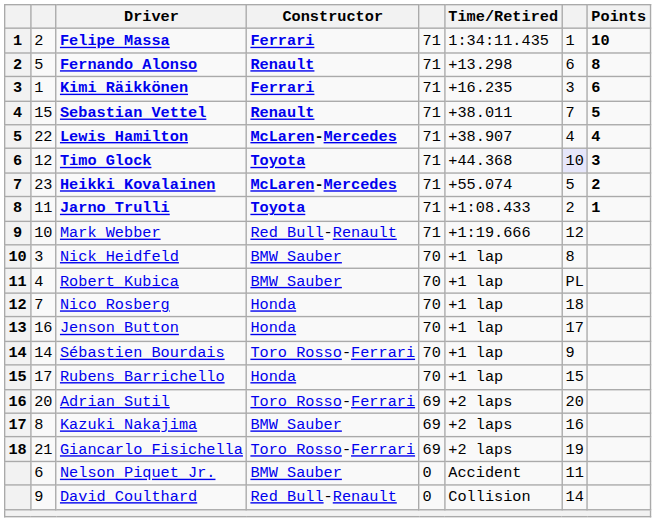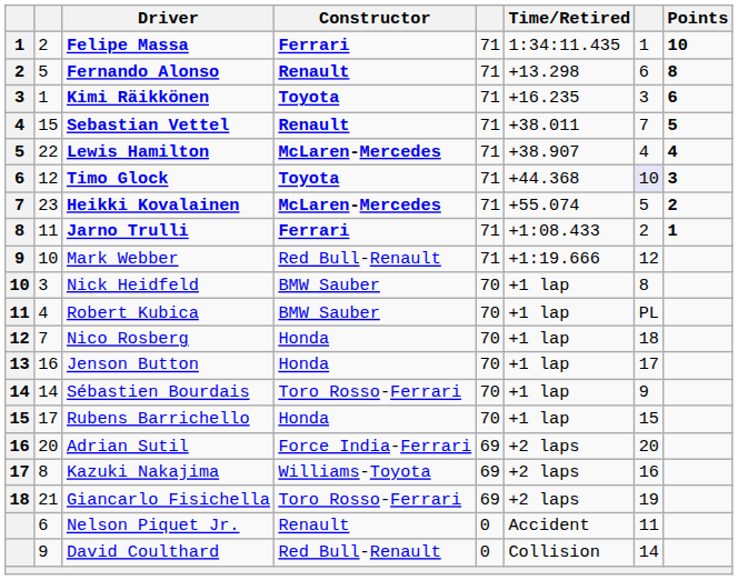 <table class="wikitable" style="font-size:85%">
 <tr>
 <th scope="col"></th>
 <th scope="col"></th>
 <th scope="col">Driver</th>
 <th scope="col">Constructor</th>
 <th scope="col"></th>
 <th scope="col">Time/Retired</th>
 <th scope="col"></th>
 <th scope="col">Points</th>
 </tr>
 <tr>
 <th scope="col">1</th>
 <td>2</td>
 <td> <strong><a href='#'>Felipe Massa</a></strong></td>
 <td><strong><a href='#'>Ferrari</a></strong></td>
 <td>71</td>
 <td>1:34:11.435</td>
 <td>1</td>
 <td><strong>10</strong></td>
 </tr>
 <tr>
 <th scope="col">2</th>
 <td>5</td>
 <td> <strong><a href='#'>Fernando Alonso</a></strong></td>
 <td><strong><a href='#'>Renault</a></strong></td>
 <td>71</td>
 <td>+13.298</td>
 <td>6</td>
 <td><strong>8</strong></td>
 </tr>
 <tr>
 <th scope="col">3</th>
 <td>1</td>
 <td> <strong><a href='#'>Kimi Räikkönen</a></strong></td>
-<td><strong><a href='#'>Ferrari</a></strong></td>
+<td><strong><a href='#'>Toyota</a></strong></td>
 <td>71</td>
 <td>+16.235</td>
 <td>3</td>
 <td><strong>6</strong></td>
 </tr>
 <tr>
 <th scope="col">4</th>
 <td>15</td>
 <td> <strong><a href='#'>Sebastian Vettel</a></strong></td>
 <td><strong><a href='#'>Renault</a></strong></td>
 <td>71</td>
 <td>+38.011</td>
 <td>7</td>
 <td><strong>5</strong></td>
 </tr>
 <tr>
 <th scope="col">5</th>
 <td>22</td>
 <td> <strong><a href='#'>Lewis Hamilton</a></strong></td>
 <td><strong><a href='#'>McLaren</a>-<a href='#'>Mercedes</a></strong></td>
 <td>71</td>
 <td>+38.907</td>
 <td>4</td>
 <td><strong>4</strong></td>
 </tr>
 <tr>
 <th scope="col">6</th>
 <td>12</td>
 <td> <strong><a href='#'>Timo Glock</a></strong></td>
 <td><strong><a href='#'>Toyota</a></strong></td>
 <td>71</td>
 <td>+44.368</td>
 <td style="background: lavender;">10</td>
 <td><strong>3</strong></td>
 </tr>
 <tr>
 <th scope="col">7</th>
 <td>23</td>
 <td> <strong><a href='#'>Heikki Kovalainen</a></strong></td>
 <td><strong><a href='#'>McLaren</a>-<a href='#'>Mercedes</a></strong></td>
 <td>71</td>
 <td>+55.074</td>
 <td>5</td>
 <td><strong>2</strong></td>
 </tr>
 <tr>
 <th scope="col">8</th>
 <td>11</td>
 <td> <strong><a href='#'>Jarno Trulli</a></strong></td>
-<td><strong><a href='#'>Toyota</a></strong></td>
+<td><strong><a href='#'>Ferrari</a></strong></td>
 <td>71</td>
 <td>+1:08.433</td>
 <td>2</td>
 <td><strong>1</strong></td>
 </tr>
 <tr>
 <th scope="col">9</th>
 <td>10</td>
 <td> <a href='#'>Mark Webber</a></td>
 <td><a href='#'>Red Bull</a>-<a href='#'>Renault</a></td>
 <td>71</td>
 <td>+1:19.666</td>
 <td>12</td>
 <td></td>
 </tr>
 <tr>
 <th scope="col">10</th>
 <td>3</td>
 <td> <a href='#'>Nick Heidfeld</a></td>
 <td><a href='#'>BMW Sauber</a></td>
 <td>70</td>
 <td>+1 lap</td>
 <td>8</td>
 <td></td>
 </tr>
 <tr>
 <th scope="col">11</th>
 <td>4</td>
 <td> <a href='#'>Robert Kubica</a></td>
 <td><a href='#'>BMW Sauber</a></td>
 <td>70</td>
 <td>+1 lap</td>
 <td>PL</td>
 <td></td>
 </tr>
 <tr>
 <th scope="col">12</th>
 <td>7</td>
 <td> <a href='#'>Nico Rosberg</a></td>
 <td><a href='#'>Honda</a></td>
 <td>70</td>
 <td>+1 lap</td>
 <td>18</td>
 <td></td>
 </tr>
 <tr>
 <th scope="col">13</th>
 <td>16</td>
 <td> <a href='#'>Jenson Button</a></td>
 <td><a href='#'>Honda</a></td>
 <td>70</td>
 <td>+1 lap</td>
 <td>17</td>
 <td></td>
 </tr>
 <tr>
 <th scope="col">14</th>
 <td>14</td>
 <td> <a href='#'>Sébastien Bourdais</a></td>
 <td><a href='#'>Toro Rosso</a>-<a href='#'>Ferrari</a></td>
 <td>70</td>
 <td>+1 lap</td>
 <td>9</td>
 <td></td>
 </tr>
 <tr>
 <th scope="col">15</th>
 <td>17</td>
 <td> <a href='#'>Rubens Barrichello</a></td>
 <td><a href='#'>Honda</a></td>
 <td>70</td>
 <td>+1 lap</td>
 <td>15</td>
 <td></td>
 </tr>
 <tr>
 <th scope="col">16</th>
 <td>20</td>
 <td> <a href='#'>Adrian Sutil</a></td>
-<td><a href='#'>Toro Rosso</a>-<a href='#'>Ferrari</a></td>
+<td><a href='#'>Force India</a>-<a href='#'>Ferrari</a></td>
 <td>69</td>
 <td>+2 laps</td>
 <td>20</td>
 <td></td>
 </tr>
 <tr>
 <th scope="col">17</th>
 <td>8</td>
 <td> <a href='#'>Kazuki Nakajima</a></td>
-<td><a href='#'>BMW Sauber</a></td>
+<td><a href='#'>Williams</a>-<a href='#'>Toyota</a></td>
 <td>69</td>
 <td>+2 laps</td>
 <td>16</td>
 <td></td>
 </tr>
 <tr>
 <th scope="col">18</th>
 <td>21</td>
 <td> <a href='#'>Giancarlo Fisichella</a></td>
 <td><a href='#'>Toro Rosso</a>-<a href='#'>Ferrari</a></td>
 <td>69</td>
 <td>+2 laps</td>
 <td>19</td>
 <td></td>
 </tr>
 <tr>
 <th scope="col"></th>
 <td>6</td>
 <td> <a href='#'>Nelson Piquet Jr.</a></td>
-<td><a href='#'>BMW Sauber</a></td>
+<td><a href='#'>Renault</a></td>
 <td>0</td>
 <td>Accident</td>
 <td>11</td>
 <td></td>
 </tr>
 <tr>
 <th scope="col"></th>
 <td>9</td>
 <td> <a href='#'>David Coulthard</a></td>
 <td><a href='#'>Red Bull</a>-<a href='#'>Renault</a></td>
 <td>0</td>
 <td>Collision</td>
 <td>14</td>
 <td></td>
 </tr>
 <tr>
 <th colspan="8"></th>
 </tr>
 </table>
